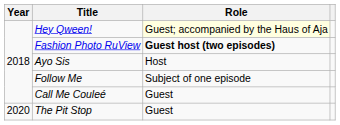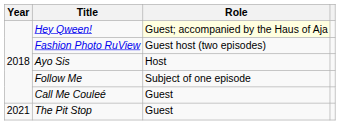 <table class="wikitable plainrowheaders sortable">
 <tr>
 <th>Year</th>
 <th>Title</th>
 <th scope="col">Role</th>
 <th rowspan="1"  style="text-align: center;" class="unsortable"></th>
 </tr>
 <tr>
 <td rowspan="5">2018</td>
 <td><em><a href='#'>Hey Qween!</a></em></td>
 <td style="background: lightyellow;">Guest; accompanied by the Haus of Aja</td>
 <td style="text-align: center;"></td>
 </tr>
 <tr>
 <td><em><a href='#'>Fashion Photo RuView</a></em></td>
-<td><strong>Guest host (two episodes)</strong></td>
+<td>Guest host (two episodes)</td>
 <td style="text-align: center;"></td>
 </tr>
 <tr>
 <td><em>Ayo Sis</em></td>
 <td>Host</td>
 <td style="text-align: center;"></td>
 </tr>
 <tr>
 <td><em>Follow Me</em></td>
 <td>Subject of one episode</td>
 <td style="text-align: center;"></td>
 </tr>
 <tr>
 <td><em>Call Me Couleé</em></td>
 <td>Guest</td>
 <td style="text-align: center;"></td>
 </tr>
 <tr>
-<td>2020</td>
+<td>2021</td>
 <td><em>The Pit Stop</em></td>
 <td>Guest</td>
 <td style="text-align: center;"></td>
 </tr>
 </table>
